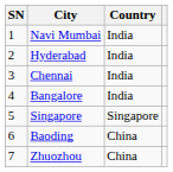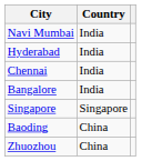 <table class="wikitable sortable">
 <tr>
-<th>SN</th>
 <th>City</th>
 <th>Country</th>
 <th></th>
 </tr>
 <tr>
-<td>1</td>
 <td><a href='#'>Navi Mumbai</a></td>
 <td>India</td>
 <td></td>
 </tr>
 <tr>
-<td>2</td>
 <td><a href='#'>Hyderabad</a></td>
 <td>India</td>
 <td></td>
 </tr>
 <tr>
-<td>3</td>
 <td><a href='#'>Chennai</a></td>
 <td>India</td>
 <td></td>
 </tr>
 <tr>
-<td>4</td>
 <td><a href='#'>Bangalore</a></td>
 <td>India</td>
 <td></td>
 </tr>
 <tr>
-<td>5</td>
 <td><a href='#'>Singapore</a></td>
 <td>Singapore</td>
 <td></td>
 </tr>
 <tr>
-<td>6</td>
 <td><a href='#'>Baoding</a></td>
 <td>China</td>
 <td></td>
 </tr>
 <tr>
-<td>7</td>
 <td><a href='#'>Zhuozhou</a></td>
 <td>China</td>
 <td></td>
 </tr>
 </table>
